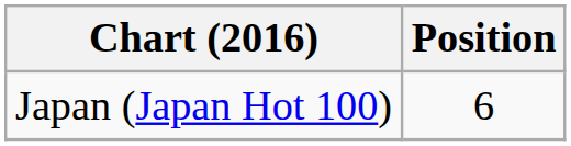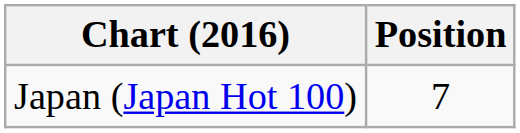 <table class="wikitable">
 <tr>
 <th>Chart (2016)</th>
 <th>Position</th>
 </tr>
 <tr>
 <td>Japan (<a href='#'>Japan Hot 100</a>)</td>
-<td style="text-align:center;">6</td>
+<td style="text-align:center;">7</td>
 </tr>
 </table>
